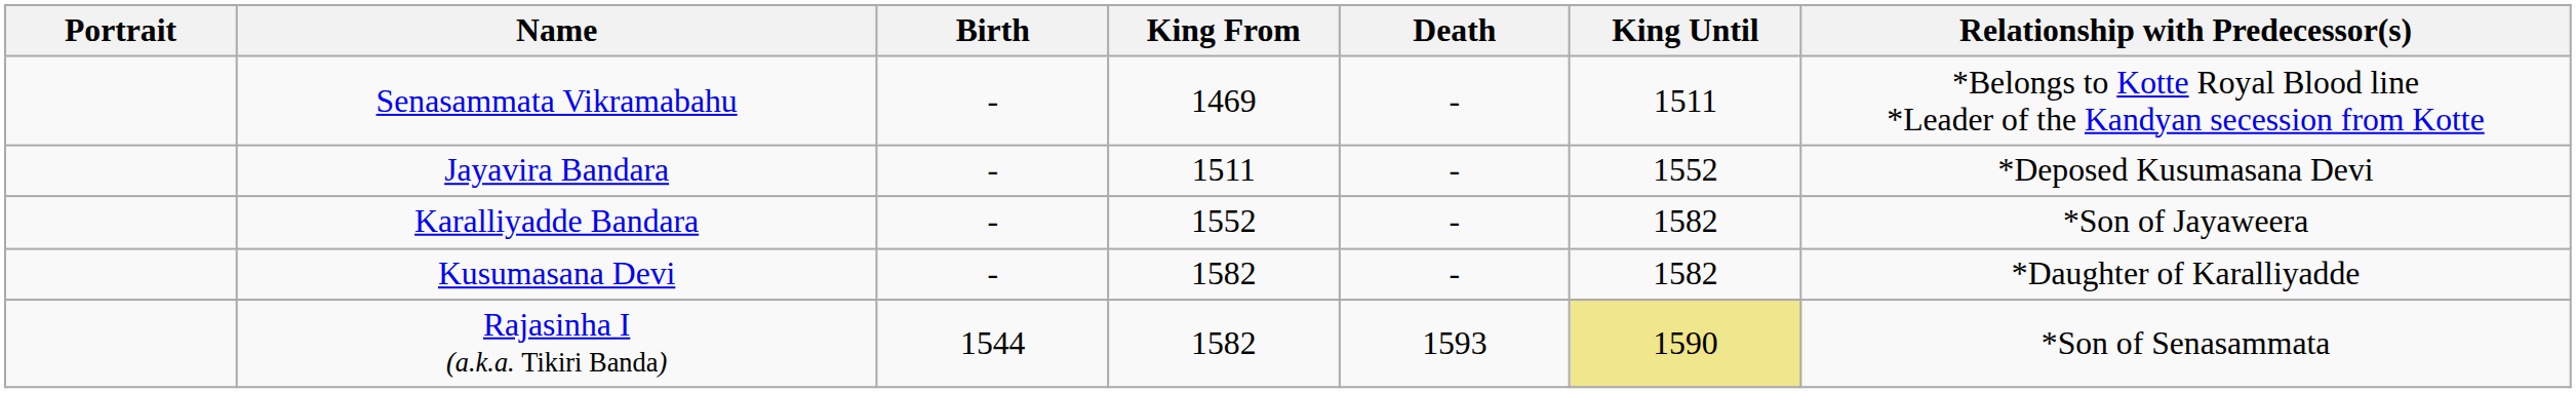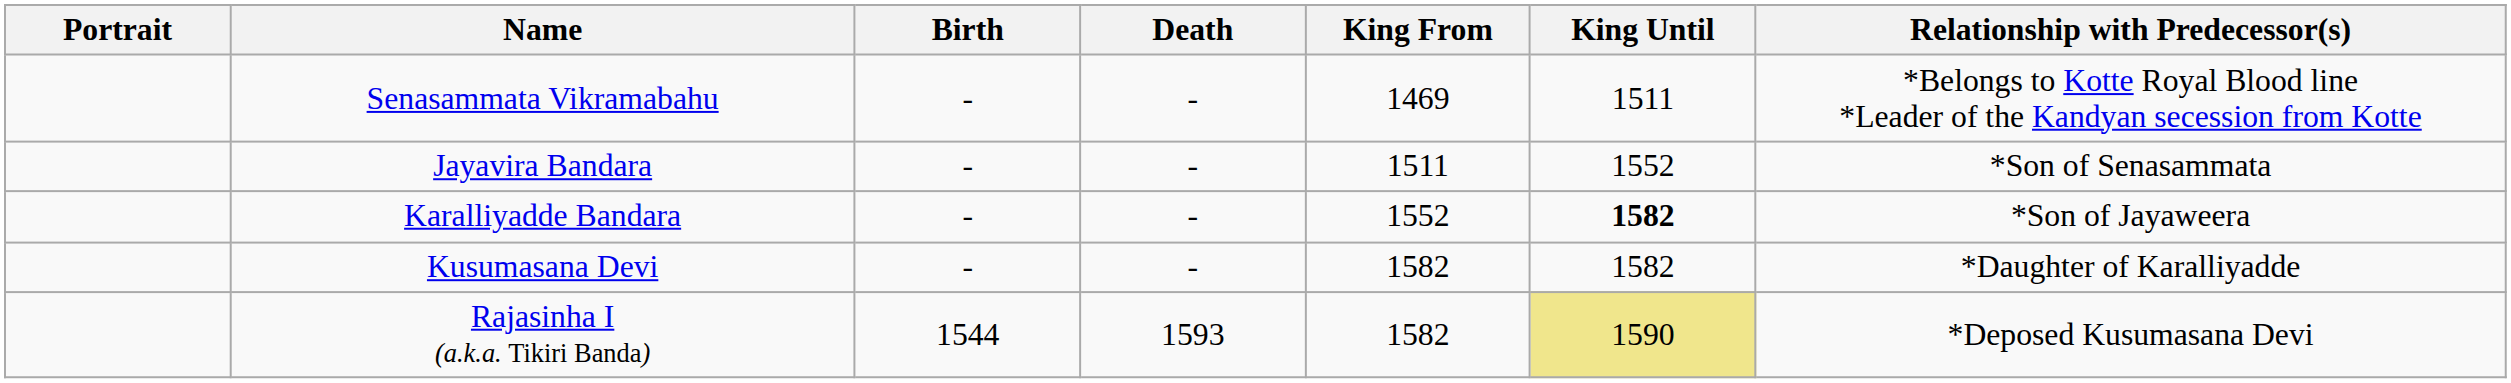 <table width=100% class="wikitable">
 <tr>
 <th width=9%>Portrait</th>
 <th width=25%>Name</th>
 <th width=9%>Birth</th>
+<th width=9%>Death</th>
 <th width=9%>King From</th>
-<th width=9%>Death</th>
 <th width=9%>King Until</th>
 <th width=30%>Relationship with Predecessor(s)</th>
 </tr>
 <tr>
 <td align="center"></td>
 <td align="center"><a href='#'>Senasammata Vikramabahu</a></td>
 <td align="center">-</td>
+<td align="center">-</td>
 <td align="center">1469</td>
-<td align="center">-</td>
 <td align="center">1511</td>
 <td align="center">*Belongs to <a href='#'>Kotte</a> Royal Blood line<br>*Leader of the <a href='#'>Kandyan secession from Kotte</a></td>
 </tr>
 <tr>
 <td align="center"></td>
 <td align="center"><a href='#'>Jayavira Bandara</a></td>
 <td align="center">-</td>
+<td align="center">-</td>
 <td align="center">1511</td>
-<td align="center">-</td>
 <td align="center">1552</td>
-<td align="center">*Deposed Kusumasana Devi</td>
+<td align="center">*Son of Senasammata</td>
 </tr>
 <tr>
 <td align="center"></td>
 <td align="center"><a href='#'>Karalliyadde Bandara</a></td>
 <td align="center">-</td>
+<td align="center">-</td>
 <td align="center">1552</td>
-<td align="center">-</td>
-<td align="center">1582</td>
+<td align="center"><strong>1582</strong></td>
 <td align="center">*Son of Jayaweera</td>
 </tr>
 <tr>
 <td align="center"></td>
 <td align="center"><a href='#'>Kusumasana Devi</a></td>
 <td align="center">-</td>
+<td align="center">-</td>
 <td align="center">1582</td>
-<td align="center">-</td>
 <td align="center">1582</td>
 <td align="center">*Daughter of Karalliyadde</td>
 </tr>
 <tr>
 <td align="center"></td>
 <td align="center"><a href='#'>Rajasinha I</a><br><small><em>(a.k.a. </em>Tikiri Banda<em>)</em></small></td>
 <td align="center">1544</td>
+<td align="center">1593</td>
 <td align="center">1582</td>
-<td align="center">1593</td>
 <td align="center" style="background: khaki;">1590</td>
-<td align="center">*Son of Senasammata</td>
+<td align="center">*Deposed Kusumasana Devi</td>
 </tr>
 </table>
